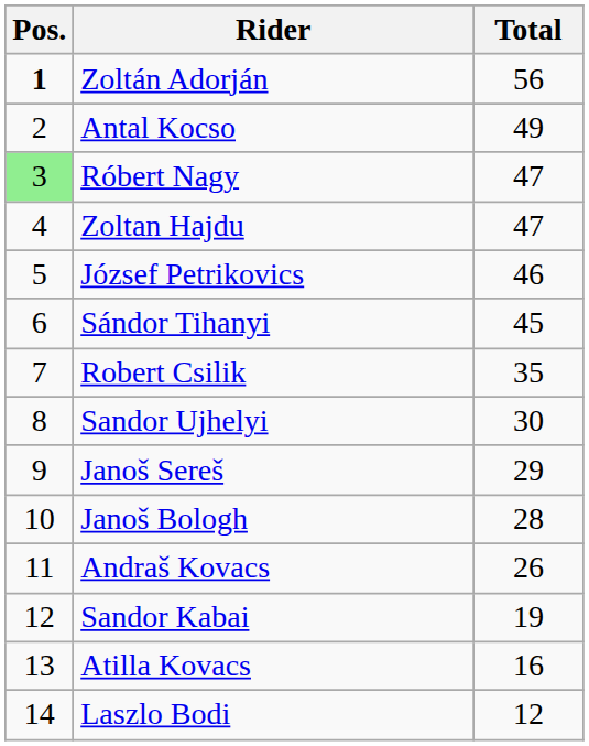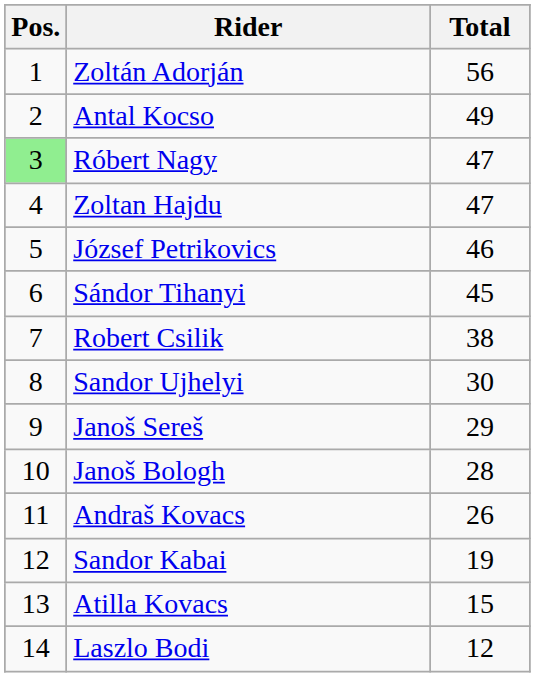 <table class=wikitable>
 <tr>
 <th width=25px>Pos.</th>
 <th width=200px>Rider</th>
 <th width=50px>Total</th>
 </tr>
 <tr align=center>
-<td><strong>1</strong></td>
+<td>1</td>
 <td align=left><a href='#'>Zoltán Adorján</a></td>
 <td>56</td>
 </tr>
 <tr align=center>
 <td>2</td>
 <td align=left><a href='#'>Antal Kocso</a></td>
 <td>49</td>
 </tr>
 <tr align=center>
 <td style="background: lightgreen;">3</td>
 <td align=left><a href='#'>Róbert  Nagy</a></td>
 <td>47</td>
 </tr>
 <tr align=center>
 <td>4</td>
 <td align=left><a href='#'>Zoltan Hajdu</a></td>
 <td>47</td>
 </tr>
 <tr align=center>
 <td>5</td>
 <td align=left><a href='#'>József Petrikovics</a></td>
 <td>46</td>
 </tr>
 <tr align=center>
 <td>6</td>
 <td align=left><a href='#'>Sándor Tihanyi</a></td>
 <td>45</td>
 </tr>
 <tr align=center>
 <td>7</td>
 <td align=left><a href='#'>Robert Csilik</a></td>
-<td>35</td>
+<td>38</td>
 </tr>
 <tr align=center>
 <td>8</td>
 <td align=left><a href='#'>Sandor Ujhelyi</a></td>
 <td>30</td>
 </tr>
 <tr align=center>
 <td>9</td>
 <td align=left><a href='#'>Janoš Sereš</a></td>
 <td>29</td>
 </tr>
 <tr align=center>
 <td>10</td>
 <td align=left><a href='#'>Janoš Bologh</a></td>
 <td>28</td>
 </tr>
 <tr align=center>
 <td>11</td>
 <td align=left><a href='#'>Andraš Kovacs</a></td>
 <td>26</td>
 </tr>
 <tr align=center>
 <td>12</td>
 <td align=left><a href='#'>Sandor Kabai</a></td>
 <td>19</td>
 </tr>
 <tr align=center>
 <td>13</td>
 <td align=left><a href='#'>Atilla Kovacs</a></td>
-<td>16</td>
+<td>15</td>
 </tr>
 <tr align=center>
 <td>14</td>
 <td align=left><a href='#'>Laszlo Bodi</a></td>
 <td>12</td>
 </tr>
 </table>
